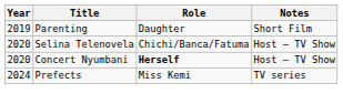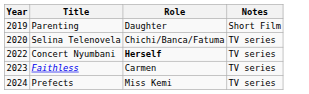 <table class="wikitable sortable">
 <tr>
 <th>Year</th>
 <th>Title</th>
 <th>Role</th>
 <th>Notes</th>
 </tr>
 <tr>
 <td>2019</td>
 <td>Parenting</td>
 <td>Daughter</td>
 <td>Short Film</td>
 </tr>
 <tr>
 <td>2020</td>
 <td>Selina Telenovela</td>
 <td>Chichi/Banca/Fatuma</td>
-<td>Host – TV Show</td>
+<td>TV series</td>
 </tr>
 <tr>
-<td>2020</td>
+<td>2022</td>
 <td>Concert Nyumbani</td>
 <td><strong>Herself</strong></td>
-<td>Host – TV Show</td>
+<td>TV series</td>
+</tr>
+<tr>
+<td>2023</td>
+<td><em><a href='#'>Faithless</a></em></td>
+<td>Carmen</td>
+<td>TV series</td>
 </tr>
 <tr>
 <td>2024</td>
 <td>Prefects</td>
 <td>Miss Kemi</td>
 <td>TV series</td>
 </tr>
 </table>
